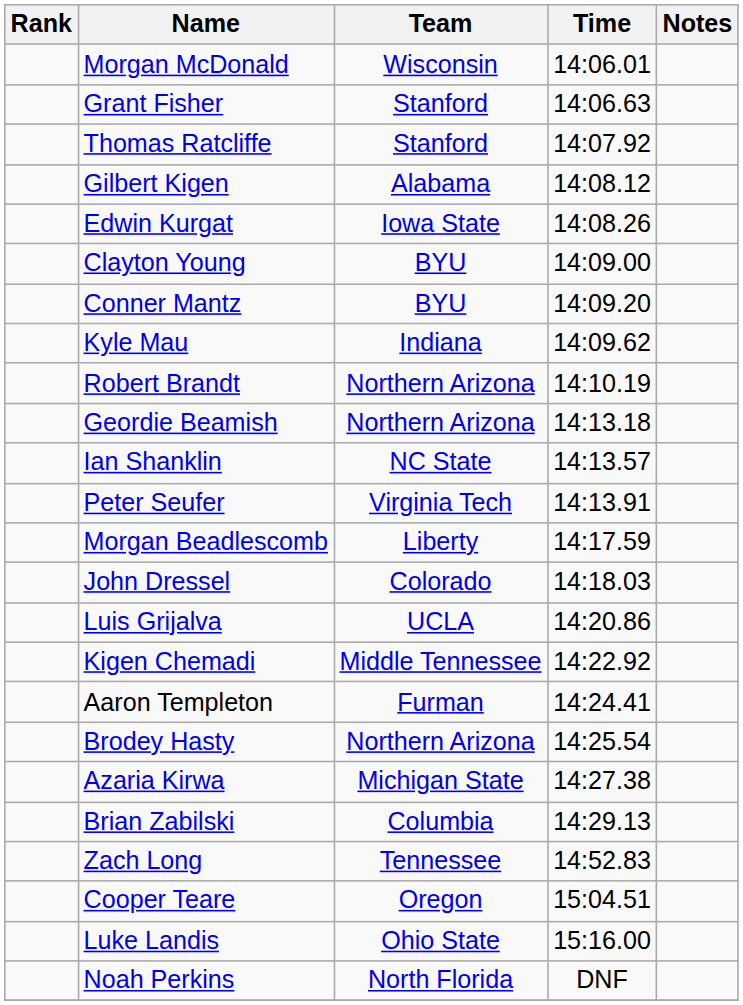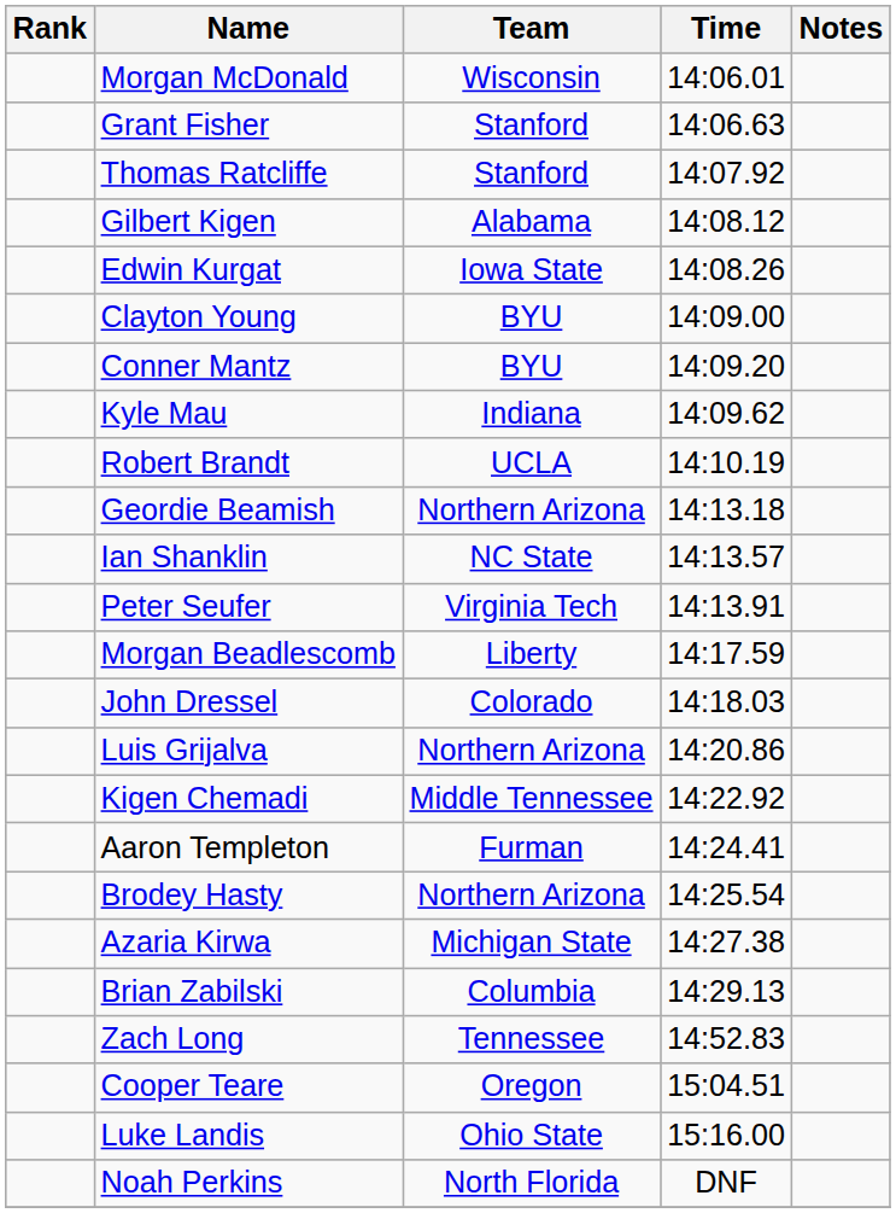 <table class="wikitable sortable" style="text-align:center">
 <tr>
 <th>Rank</th>
 <th>Name</th>
 <th>Team</th>
 <th>Time</th>
 <th>Notes</th>
 </tr>
 <tr>
 <td></td>
 <td align=left> <a href='#'>Morgan McDonald</a></td>
 <td><a href='#'>Wisconsin</a></td>
 <td>14:06.01</td>
 <td></td>
 </tr>
 <tr>
 <td></td>
 <td align=left> <a href='#'>Grant Fisher</a></td>
 <td><a href='#'>Stanford</a></td>
 <td>14:06.63</td>
 <td></td>
 </tr>
 <tr>
 <td></td>
 <td align=left> <a href='#'>Thomas Ratcliffe</a></td>
 <td><a href='#'>Stanford</a></td>
 <td>14:07.92</td>
 <td></td>
 </tr>
 <tr>
 <td></td>
 <td align=left> <a href='#'>Gilbert Kigen</a></td>
 <td><a href='#'>Alabama</a></td>
 <td>14:08.12</td>
 <td></td>
 </tr>
 <tr>
 <td></td>
 <td align=left> <a href='#'>Edwin Kurgat</a></td>
 <td><a href='#'>Iowa State</a></td>
 <td>14:08.26</td>
 <td></td>
 </tr>
 <tr>
 <td></td>
 <td align=left> <a href='#'>Clayton Young</a></td>
 <td><a href='#'>BYU</a></td>
 <td>14:09.00</td>
 <td></td>
 </tr>
 <tr>
 <td></td>
 <td align=left> <a href='#'>Conner Mantz</a></td>
 <td><a href='#'>BYU</a></td>
 <td>14:09.20</td>
 <td></td>
 </tr>
 <tr>
 <td></td>
 <td align=left> <a href='#'>Kyle Mau</a></td>
 <td><a href='#'>Indiana</a></td>
 <td>14:09.62</td>
 <td></td>
 </tr>
 <tr>
 <td></td>
 <td align=left> <a href='#'>Robert Brandt</a></td>
-<td><a href='#'>Northern Arizona</a></td>
+<td><a href='#'>UCLA</a></td>
 <td>14:10.19</td>
 <td></td>
 </tr>
 <tr>
 <td></td>
 <td align=left> <a href='#'>Geordie Beamish</a></td>
 <td><a href='#'>Northern Arizona</a></td>
 <td>14:13.18</td>
 <td></td>
 </tr>
 <tr>
 <td></td>
 <td align=left> <a href='#'>Ian Shanklin</a></td>
 <td><a href='#'>NC State</a></td>
 <td>14:13.57</td>
 <td></td>
 </tr>
 <tr>
 <td></td>
 <td align=left> <a href='#'>Peter Seufer</a></td>
 <td><a href='#'>Virginia Tech</a></td>
 <td>14:13.91</td>
 <td></td>
 </tr>
 <tr>
 <td></td>
 <td align=left> <a href='#'>Morgan Beadlescomb</a></td>
 <td><a href='#'>Liberty</a></td>
 <td>14:17.59</td>
 <td></td>
 </tr>
 <tr>
 <td></td>
 <td align=left> <a href='#'>John Dressel</a></td>
 <td><a href='#'>Colorado</a></td>
 <td>14:18.03</td>
 <td></td>
 </tr>
 <tr>
 <td></td>
 <td align=left> <a href='#'>Luis Grijalva</a></td>
-<td><a href='#'>UCLA</a></td>
+<td><a href='#'>Northern Arizona</a></td>
 <td>14:20.86</td>
 <td></td>
 </tr>
 <tr>
 <td></td>
 <td align=left> <a href='#'>Kigen Chemadi</a></td>
 <td><a href='#'>Middle Tennessee</a></td>
 <td>14:22.92</td>
 <td></td>
 </tr>
 <tr>
 <td></td>
 <td align=left> Aaron Templeton</td>
 <td><a href='#'>Furman</a></td>
 <td>14:24.41</td>
 <td></td>
 </tr>
 <tr>
 <td></td>
 <td align=left> <a href='#'>Brodey Hasty</a></td>
 <td><a href='#'>Northern Arizona</a></td>
 <td>14:25.54</td>
 <td></td>
 </tr>
 <tr>
 <td></td>
 <td align=left> <a href='#'>Azaria Kirwa</a></td>
 <td><a href='#'>Michigan State</a></td>
 <td>14:27.38</td>
 <td></td>
 </tr>
 <tr>
 <td></td>
 <td align=left> <a href='#'>Brian Zabilski</a></td>
 <td><a href='#'>Columbia</a></td>
 <td>14:29.13</td>
 <td></td>
 </tr>
 <tr>
 <td></td>
 <td align=left> <a href='#'>Zach Long</a></td>
 <td><a href='#'>Tennessee</a></td>
 <td>14:52.83</td>
 <td></td>
 </tr>
 <tr>
 <td></td>
 <td align=left> <a href='#'>Cooper Teare</a></td>
 <td><a href='#'>Oregon</a></td>
 <td>15:04.51</td>
 <td></td>
 </tr>
 <tr>
 <td></td>
 <td align=left> <a href='#'>Luke Landis</a></td>
 <td><a href='#'>Ohio State</a></td>
 <td>15:16.00</td>
 <td></td>
 </tr>
 <tr>
 <td></td>
 <td align=left> <a href='#'>Noah Perkins</a></td>
 <td><a href='#'>North Florida</a></td>
 <td>DNF</td>
 <td></td>
 </tr>
 <tr>
 </tr>
 </table>
